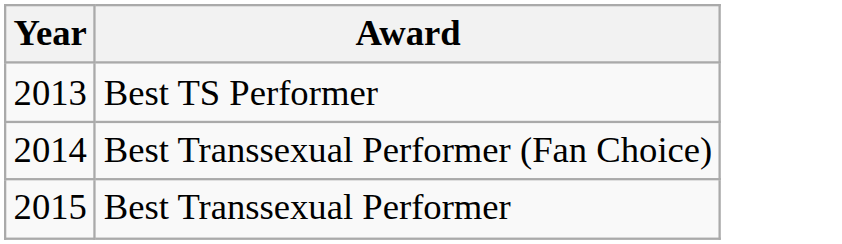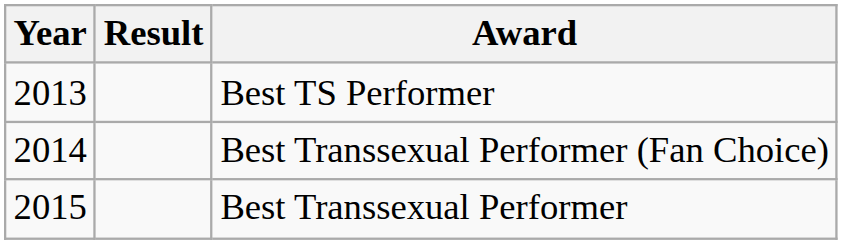 <table class="wikitable">
 <tr>
 <th>Year</th>
+<th>Result</th>
 <th>Award</th>
 </tr>
 <tr>
 <td>2013</td>
+<td></td>
 <td>Best TS Performer</td>
 </tr>
 <tr>
 <td>2014</td>
+<td></td>
 <td>Best Transsexual Performer (Fan Choice)</td>
 </tr>
 <tr>
 <td>2015</td>
+<td></td>
 <td>Best Transsexual Performer</td>
 </tr>
 </table>
